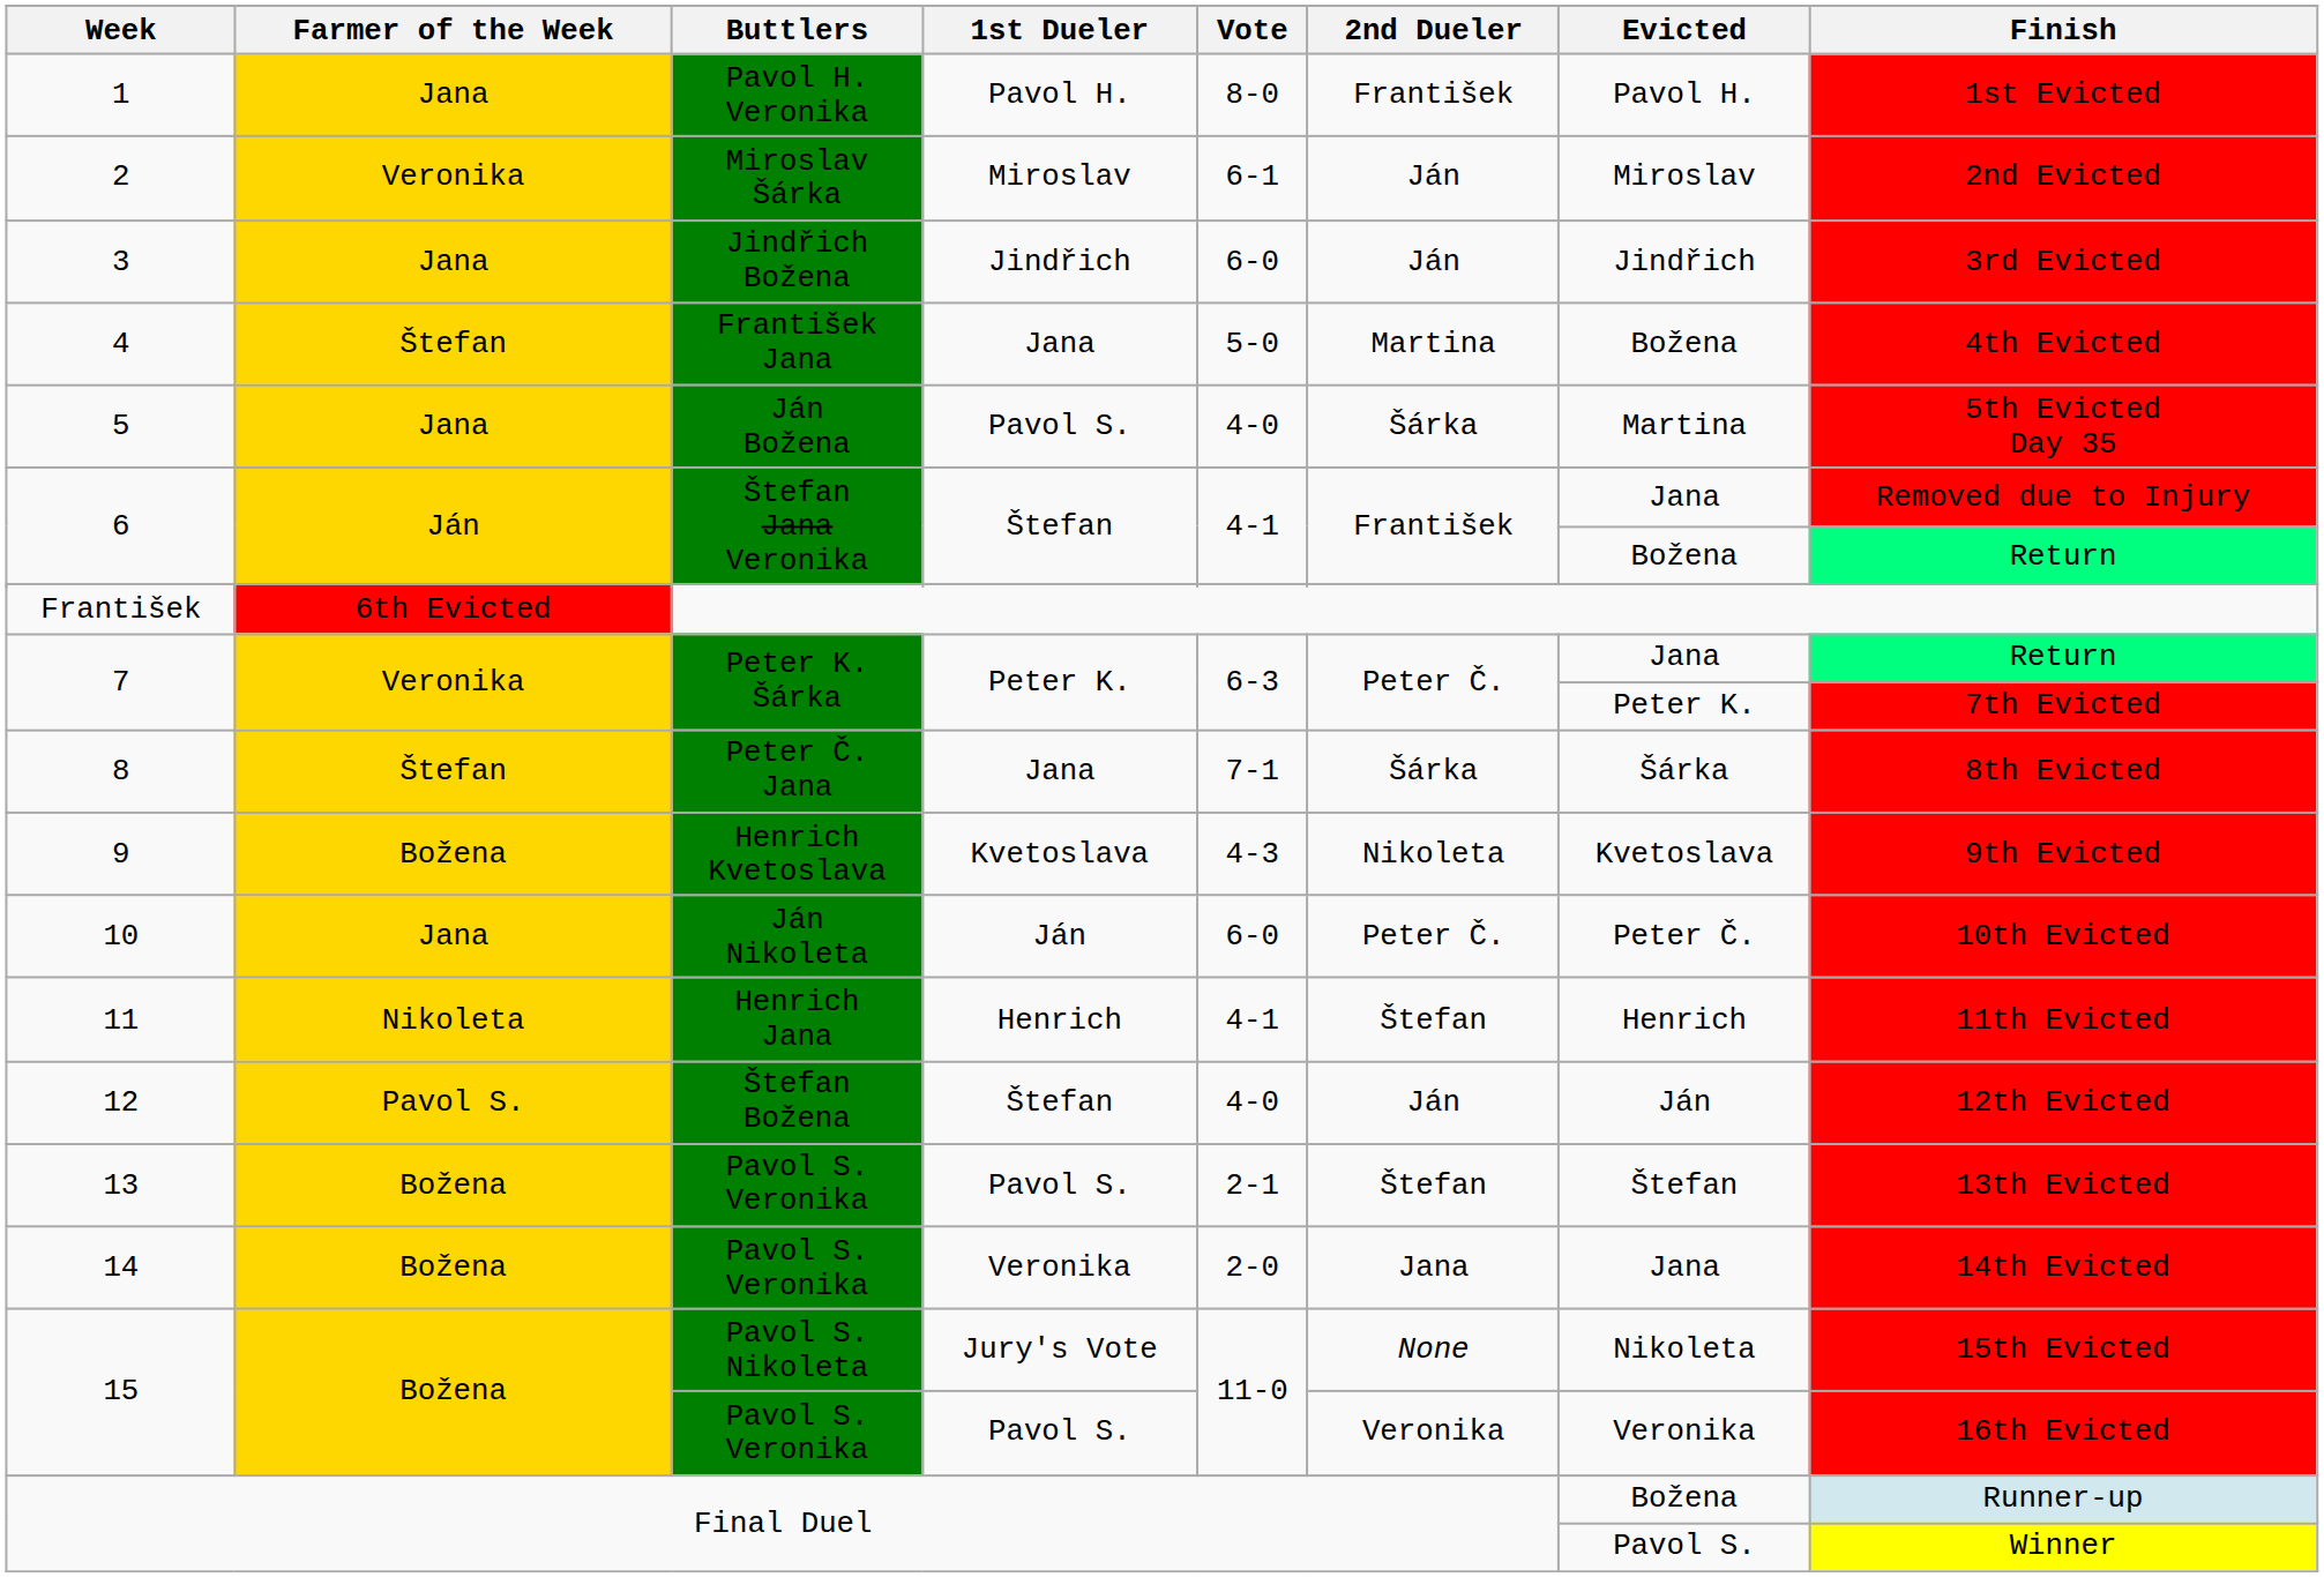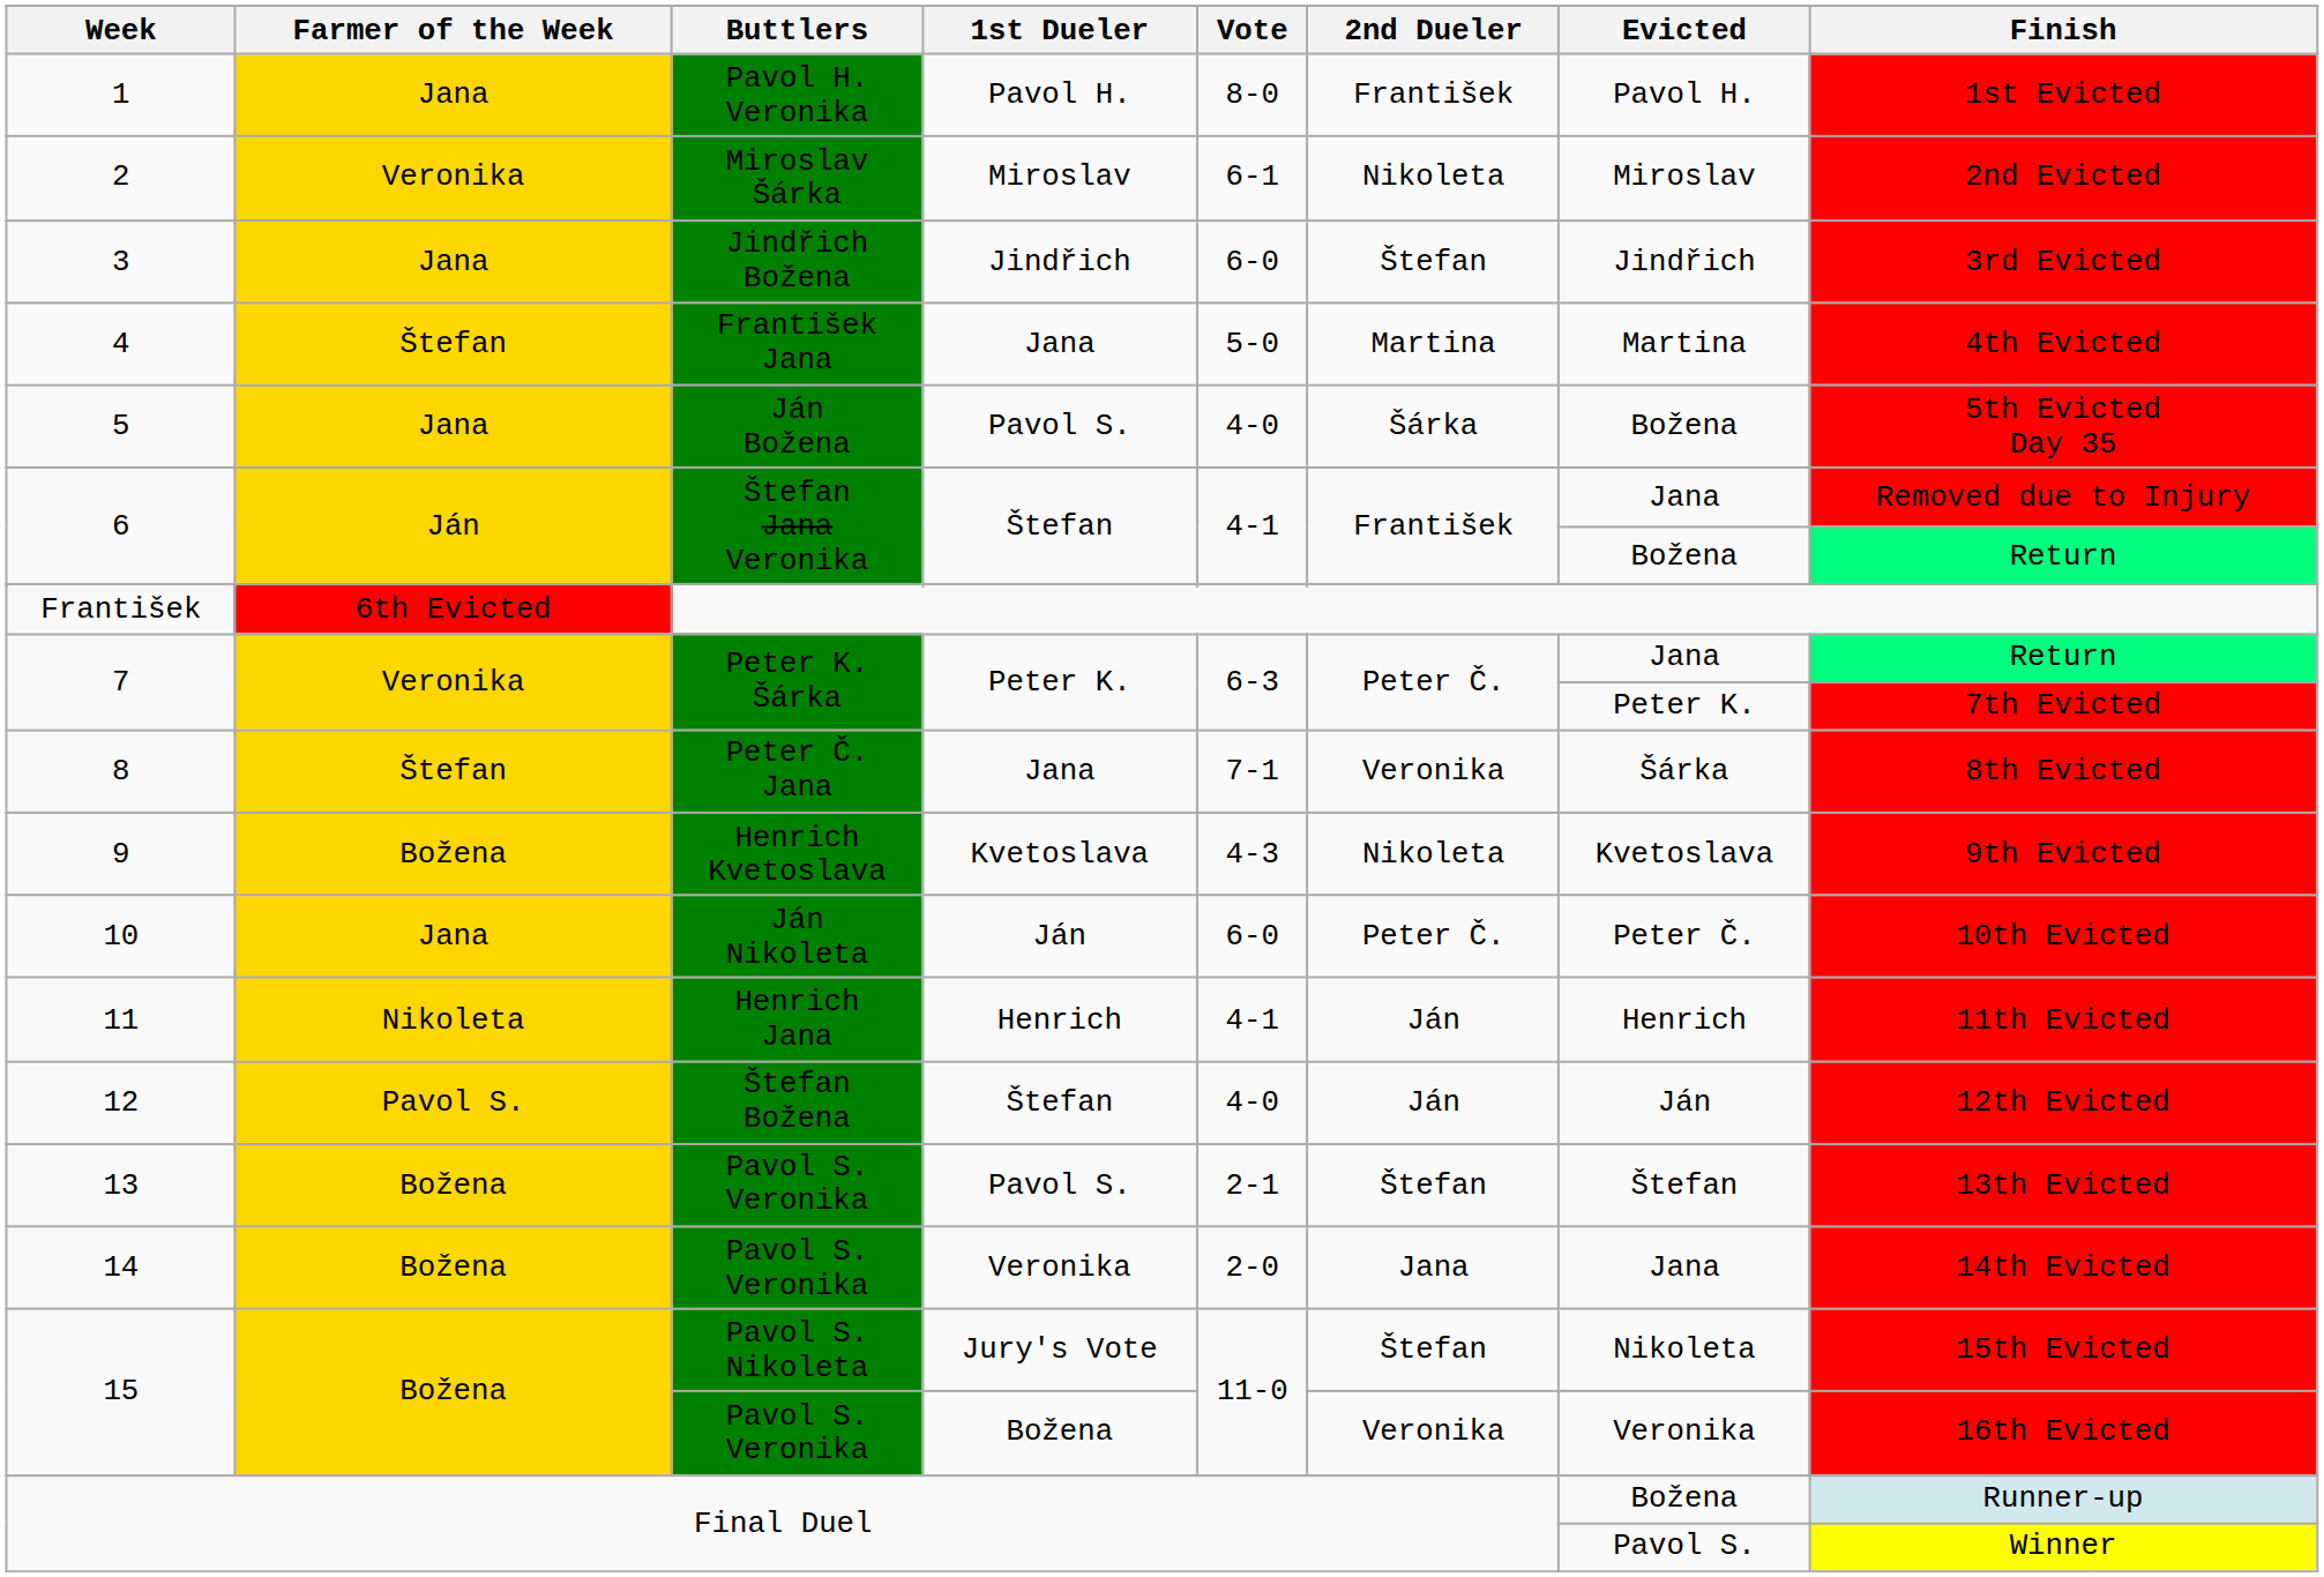 <table class="wikitable" style="font-size:100%; text-align:center; width: 80%; margin-left: auto; margin-right: auto;">
 <tr>
 <th>Week</th>
 <th>Farmer of the Week</th>
 <th>Buttlers</th>
 <th>1st Dueler</th>
 <th>Vote</th>
 <th>2nd Dueler</th>
 <th>Evicted</th>
 <th>Finish</th>
 </tr>
 <tr>
 <td>1</td>
 <td style="background:gold;" colspan=1>Jana</td>
 <td style="background:#008000;">Pavol H.<br>Veronika</td>
 <td>Pavol H.</td>
 <td>8-0</td>
 <td>František</td>
 <td>Pavol H.</td>
 <td style="background:#ff0000">1st Evicted</td>
 </tr>
 <tr>
 <td>2</td>
 <td style="background:gold;" colspan=1>Veronika</td>
 <td style="background:#008000;">Miroslav<br>Šárka</td>
 <td>Miroslav</td>
 <td>6-1</td>
-<td>Ján</td>
+<td>Nikoleta</td>
 <td>Miroslav</td>
 <td style="background:#ff0000">2nd Evicted</td>
 </tr>
 <tr>
 <td>3</td>
 <td style="background:gold;" colspan=1>Jana</td>
 <td style="background:#008000;">Jindřich<br>Božena</td>
 <td>Jindřich</td>
 <td>6-0</td>
-<td>Ján</td>
+<td>Štefan</td>
 <td>Jindřich</td>
 <td style="background:#ff0000">3rd Evicted</td>
 </tr>
 <tr>
 <td>4</td>
 <td style="background:gold;" colspan=1>Štefan</td>
 <td style="background:#008000;">František<br>Jana</td>
 <td>Jana</td>
 <td>5-0</td>
 <td>Martina</td>
-<td>Božena</td>
+<td>Martina</td>
 <td style="background:#ff0000">4th Evicted</td>
 </tr>
 <tr>
 <td>5</td>
 <td style="background:gold;" colspan=1>Jana</td>
 <td style="background:#008000;">Ján<br>Božena</td>
 <td rowspan="1">Pavol S.</td>
 <td>4-0</td>
 <td>Šárka</td>
-<td>Martina</td>
+<td>Božena</td>
 <td style="background:#ff0000">5th Evicted<br>Day 35</td>
 </tr>
 <tr>
 <td rowspan="3">6</td>
 <td rowspan="3" style="background:gold;" colspan=1>Ján</td>
 <td rowspan="3" style="background:#008000;">Štefan<br><s>Jana</s><br>Veronika</td>
 <td rowspan="3">Štefan</td>
 <td rowspan="3">4-1</td>
 <td rowspan="3">František</td>
 <td rowspan="1">Jana</td>
 <td rowspan="1" style="background:#ff0000">Removed due to Injury</td>
 </tr>
 <tr>
 <td rowspan="1">Božena</td>
 <td rowspan="1" style="background:#00FF7F">Return</td>
 </tr>
 <tr>
 </tr>
 <tr>
 <td rowspan="1">František</td>
 <td rowspan="1" style="background:#ff0000">6th Evicted</td>
 </tr>
 <tr>
 <td rowspan="2">7</td>
 <td rowspan="2" style="background:gold;" colspan=1>Veronika</td>
 <td rowspan="2" style="background:#008000;">Peter K.<br>Šárka</td>
 <td rowspan="2">Peter K.</td>
 <td rowspan="2">6-3</td>
 <td rowspan="2">Peter Č.</td>
 <td rowspan="1">Jana</td>
 <td rowspan="1" style="background:#00FF7F">Return</td>
 </tr>
 <tr>
 <td rowspan="1">Peter K.</td>
 <td rowspan="1" style="background:#ff0000">7th Evicted</td>
 </tr>
 <tr>
 <td>8</td>
 <td style="background:gold;" colspan=1>Štefan</td>
 <td style="background:#008000;">Peter Č.<br>Jana</td>
 <td>Jana</td>
 <td>7-1</td>
-<td>Šárka</td>
+<td rowspan="1">Veronika</td>
 <td>Šárka</td>
 <td style="background:#ff0000">8th Evicted</td>
 </tr>
 <tr>
 <td>9</td>
 <td style="background:gold;" colspan=1>Božena</td>
 <td style="background:#008000;">Henrich<br>Kvetoslava</td>
 <td>Kvetoslava</td>
 <td>4-3</td>
 <td>Nikoleta</td>
 <td>Kvetoslava</td>
 <td style="background:#ff0000">9th Evicted</td>
 </tr>
 <tr>
 <td>10</td>
 <td style="background:gold;" colspan=1>Jana</td>
 <td style="background:#008000;">Ján<br>Nikoleta</td>
 <td>Ján</td>
 <td>6-0</td>
 <td>Peter Č.</td>
 <td>Peter Č.</td>
 <td style="background:#ff0000">10th Evicted</td>
 </tr>
 <tr>
 <td>11</td>
 <td style="background:gold;" colspan=1>Nikoleta</td>
 <td style="background:#008000;">Henrich<br>Jana</td>
 <td>Henrich</td>
 <td>4-1</td>
-<td>Štefan</td>
+<td>Ján</td>
 <td>Henrich</td>
 <td style="background:#ff0000">11th Evicted</td>
 </tr>
 <tr>
 <td>12</td>
 <td style="background:gold;" colspan=1>Pavol S.</td>
 <td style="background:#008000;">Štefan<br>Božena</td>
 <td>Štefan</td>
 <td>4-0</td>
 <td>Ján</td>
 <td>Ján</td>
 <td style="background:#ff0000">12th Evicted</td>
 </tr>
 <tr>
 <td>13</td>
 <td style="background:gold;" colspan=1>Božena</td>
 <td style="background:#008000;">Pavol S.<br>Veronika</td>
 <td>Pavol S.</td>
 <td>2-1</td>
 <td>Štefan</td>
 <td>Štefan</td>
 <td style="background:#ff0000">13th Evicted</td>
 </tr>
 <tr>
 <td>14</td>
 <td style="background:gold;" colspan=1>Božena</td>
 <td style="background:#008000;">Pavol S.<br>Veronika</td>
 <td>Veronika</td>
 <td>2-0</td>
 <td>Jana</td>
 <td>Jana</td>
 <td style="background:#ff0000">14th Evicted</td>
 </tr>
 <tr>
 <td rowspan="2">15</td>
 <td rowspan="2" style="background:gold;" colspan=1>Božena</td>
 <td rowspan="1" style="background:#008000;">Pavol S.<br>Nikoleta</td>
 <td rowspan="1">Jury's Vote</td>
 <td rowspan="2">11-0</td>
-<td rowspan="1"><em>None</em></td>
+<td>Štefan</td>
 <td rowspan="1">Nikoleta</td>
 <td rowspan="1" style="background:#ff0000">15th Evicted</td>
 </tr>
 <tr>
 <td rowspan="1" style="background:#008000;">Pavol S.<br>Veronika</td>
-<td rowspan="1">Pavol S.</td>
+<td>Božena</td>
 <td rowspan="1">Veronika</td>
 <td rowspan="1">Veronika</td>
 <td rowspan="1" style="background:#ff0000">16th Evicted</td>
 </tr>
 <tr>
 <td colspan="6" rowspan="2">Final Duel</td>
 <td rowspan="1">Božena</td>
 <td rowspan="1" style="background:#D1E8EF">Runner-up</td>
 </tr>
 <tr>
 <td rowspan="1">Pavol S.</td>
 <td rowspan="1" style="background:yellow">Winner</td>
 </tr>
 </table>
